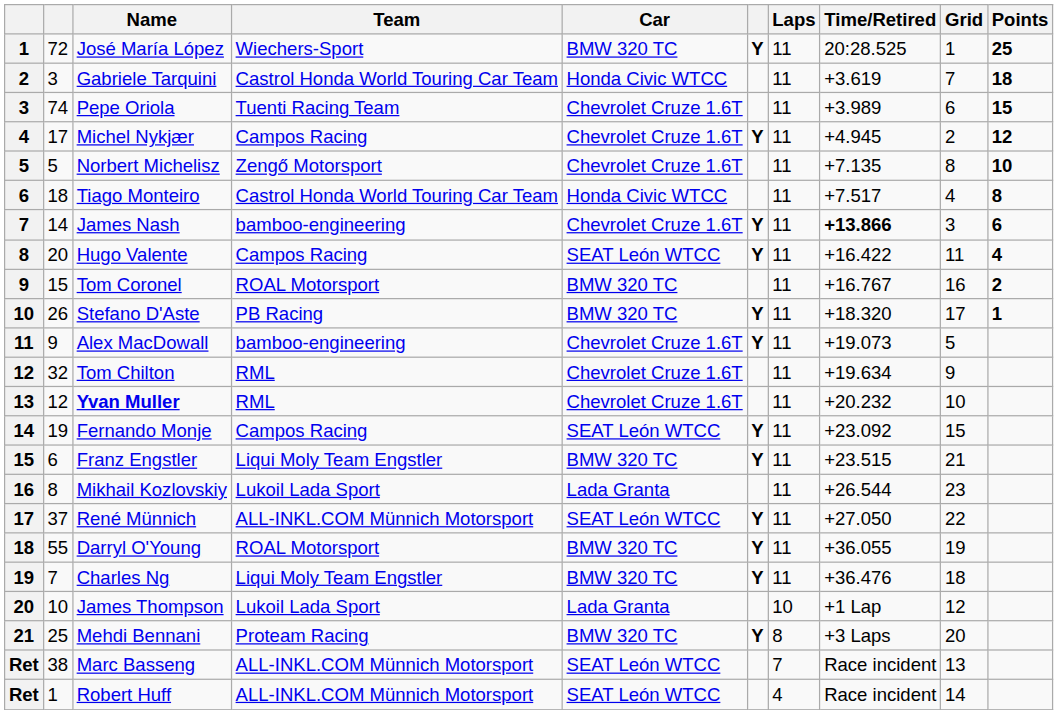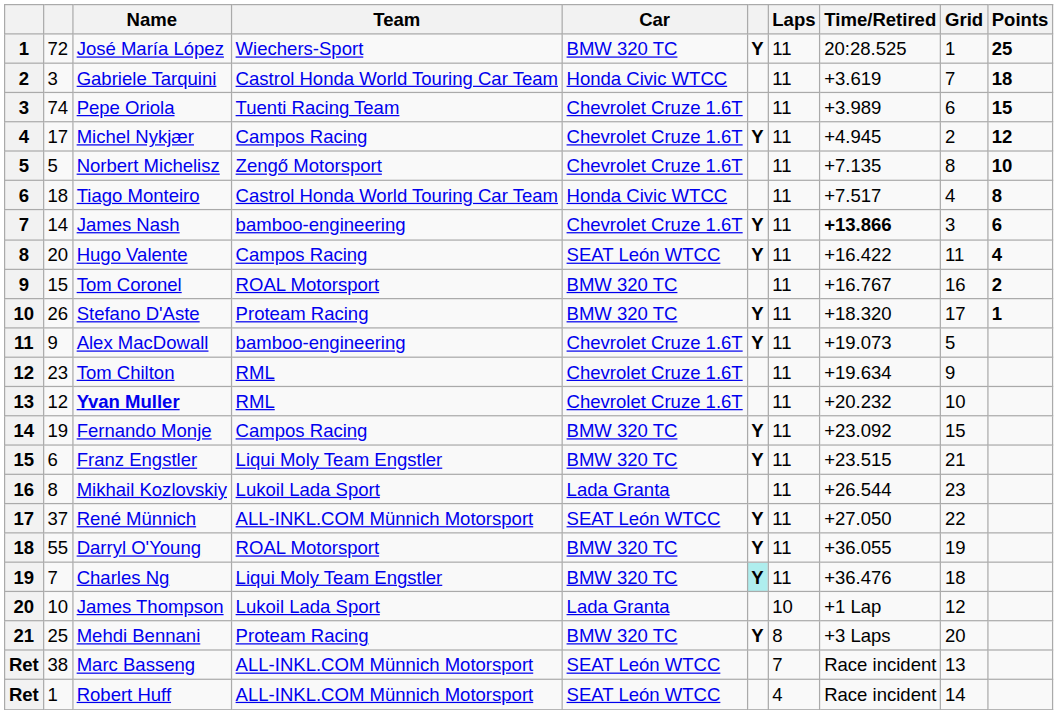 <table class="wikitable sortable" style="font-size: 95%;">
 <tr>
 <th></th>
 <th></th>
 <th>Name</th>
 <th>Team</th>
 <th>Car</th>
 <th></th>
 <th>Laps</th>
 <th>Time/Retired</th>
 <th>Grid</th>
 <th>Points</th>
 </tr>
 <tr>
 <th>1</th>
 <td>72</td>
 <td> <a href='#'>José María López</a></td>
 <td><a href='#'>Wiechers-Sport</a></td>
 <td><a href='#'>BMW 320 TC</a></td>
 <td align=center><strong><span>Y</span></strong></td>
 <td>11</td>
 <td>20:28.525</td>
 <td>1</td>
 <td><strong>25</strong></td>
 </tr>
 <tr>
 <th>2</th>
 <td>3</td>
 <td> <a href='#'>Gabriele Tarquini</a></td>
 <td><a href='#'>Castrol Honda World Touring Car Team</a></td>
 <td><a href='#'>Honda Civic WTCC</a></td>
 <td></td>
 <td>11</td>
 <td>+3.619</td>
 <td>7</td>
 <td><strong>18</strong></td>
 </tr>
 <tr>
 <th>3</th>
 <td>74</td>
 <td> <a href='#'>Pepe Oriola</a></td>
 <td><a href='#'>Tuenti Racing Team</a></td>
 <td><a href='#'>Chevrolet Cruze 1.6T</a></td>
 <td></td>
 <td>11</td>
 <td>+3.989</td>
 <td>6</td>
 <td><strong>15</strong></td>
 </tr>
 <tr>
 <th>4</th>
 <td>17</td>
 <td> <a href='#'>Michel Nykjær</a></td>
 <td><a href='#'>Campos Racing</a></td>
 <td><a href='#'>Chevrolet Cruze 1.6T</a></td>
 <td align=center><strong><span>Y</span></strong></td>
 <td>11</td>
 <td>+4.945</td>
 <td>2</td>
 <td><strong>12</strong></td>
 </tr>
 <tr>
 <th>5</th>
 <td>5</td>
 <td> <a href='#'>Norbert Michelisz</a></td>
 <td><a href='#'>Zengő Motorsport</a></td>
 <td><a href='#'>Chevrolet Cruze 1.6T</a></td>
 <td></td>
 <td>11</td>
 <td>+7.135</td>
 <td>8</td>
 <td><strong>10</strong></td>
 </tr>
 <tr>
 <th>6</th>
 <td>18</td>
 <td> <a href='#'>Tiago Monteiro</a></td>
 <td><a href='#'>Castrol Honda World Touring Car Team</a></td>
 <td><a href='#'>Honda Civic WTCC</a></td>
 <td></td>
 <td>11</td>
 <td>+7.517</td>
 <td>4</td>
 <td><strong>8</strong></td>
 </tr>
 <tr>
 <th>7</th>
 <td>14</td>
 <td> <a href='#'>James Nash</a></td>
 <td><a href='#'>bamboo-engineering</a></td>
 <td><a href='#'>Chevrolet Cruze 1.6T</a></td>
 <td align=center><strong><span>Y</span></strong></td>
 <td>11</td>
 <td><strong>+13.866</strong></td>
 <td>3</td>
 <td><strong>6</strong></td>
 </tr>
 <tr>
 <th>8</th>
 <td>20</td>
 <td> <a href='#'>Hugo Valente</a></td>
 <td><a href='#'>Campos Racing</a></td>
 <td><a href='#'>SEAT León WTCC</a></td>
 <td align=center><strong><span>Y</span></strong></td>
 <td>11</td>
 <td>+16.422</td>
 <td>11</td>
 <td><strong>4</strong></td>
 </tr>
 <tr>
 <th>9</th>
 <td>15</td>
 <td> <a href='#'>Tom Coronel</a></td>
 <td><a href='#'>ROAL Motorsport</a></td>
 <td><a href='#'>BMW 320 TC</a></td>
 <td></td>
 <td>11</td>
 <td>+16.767</td>
 <td>16</td>
 <td><strong>2</strong></td>
 </tr>
 <tr>
 <th>10</th>
 <td>26</td>
 <td> <a href='#'>Stefano D'Aste</a></td>
-<td><a href='#'>PB Racing</a></td>
+<td><a href='#'>Proteam Racing</a></td>
 <td><a href='#'>BMW 320 TC</a></td>
 <td align=center><strong><span>Y</span></strong></td>
 <td>11</td>
 <td>+18.320</td>
 <td>17</td>
 <td><strong>1</strong></td>
 </tr>
 <tr>
 <th>11</th>
 <td>9</td>
 <td> <a href='#'>Alex MacDowall</a></td>
 <td><a href='#'>bamboo-engineering</a></td>
 <td><a href='#'>Chevrolet Cruze 1.6T</a></td>
 <td align=center><strong><span>Y</span></strong></td>
 <td>11</td>
 <td>+19.073</td>
 <td>5</td>
 <td></td>
 </tr>
 <tr>
 <th>12</th>
-<td>32</td>
+<td>23</td>
 <td> <a href='#'>Tom Chilton</a></td>
 <td><a href='#'>RML</a></td>
 <td><a href='#'>Chevrolet Cruze 1.6T</a></td>
 <td></td>
 <td>11</td>
 <td>+19.634</td>
 <td>9</td>
 <td></td>
 </tr>
 <tr>
 <th>13</th>
 <td>12</td>
 <td> <strong><a href='#'>Yvan Muller</a></strong></td>
 <td><a href='#'>RML</a></td>
 <td><a href='#'>Chevrolet Cruze 1.6T</a></td>
 <td></td>
 <td>11</td>
 <td>+20.232</td>
 <td>10</td>
 <td></td>
 </tr>
 <tr>
 <th>14</th>
 <td>19</td>
 <td> <a href='#'>Fernando Monje</a></td>
 <td><a href='#'>Campos Racing</a></td>
-<td><a href='#'>SEAT León WTCC</a></td>
+<td><a href='#'>BMW 320 TC</a></td>
 <td align=center><strong><span>Y</span></strong></td>
 <td>11</td>
 <td>+23.092</td>
 <td>15</td>
 <td></td>
 </tr>
 <tr>
 <th>15</th>
 <td>6</td>
 <td> <a href='#'>Franz Engstler</a></td>
 <td><a href='#'>Liqui Moly Team Engstler</a></td>
 <td><a href='#'>BMW 320 TC</a></td>
 <td align=center><strong><span>Y</span></strong></td>
 <td>11</td>
 <td>+23.515</td>
 <td>21</td>
 <td></td>
 </tr>
 <tr>
 <th>16</th>
 <td>8</td>
 <td> <a href='#'>Mikhail Kozlovskiy</a></td>
 <td><a href='#'>Lukoil Lada Sport</a></td>
 <td><a href='#'>Lada Granta</a></td>
 <td></td>
 <td>11</td>
 <td>+26.544</td>
 <td>23</td>
 <td></td>
 </tr>
 <tr>
 <th>17</th>
 <td>37</td>
 <td> <a href='#'>René Münnich</a></td>
 <td><a href='#'>ALL-INKL.COM Münnich Motorsport</a></td>
 <td><a href='#'>SEAT León WTCC</a></td>
 <td align=center><strong><span>Y</span></strong></td>
 <td>11</td>
 <td>+27.050</td>
 <td>22</td>
 <td></td>
 </tr>
 <tr>
 <th>18</th>
 <td>55</td>
 <td> <a href='#'>Darryl O'Young</a></td>
 <td><a href='#'>ROAL Motorsport</a></td>
 <td><a href='#'>BMW 320 TC</a></td>
 <td align=center><strong><span>Y</span></strong></td>
 <td>11</td>
 <td>+36.055</td>
 <td>19</td>
 <td></td>
 </tr>
 <tr>
 <th>19</th>
 <td>7</td>
 <td> <a href='#'>Charles Ng</a></td>
 <td><a href='#'>Liqui Moly Team Engstler</a></td>
 <td><a href='#'>BMW 320 TC</a></td>
-<td align=center><strong><span>Y</span></strong></td>
+<td align=center style="background: paleturquoise;"><strong><span>Y</span></strong></td>
 <td>11</td>
 <td>+36.476</td>
 <td>18</td>
 <td></td>
 </tr>
 <tr>
 <th>20</th>
 <td>10</td>
 <td> <a href='#'>James Thompson</a></td>
 <td><a href='#'>Lukoil Lada Sport</a></td>
 <td><a href='#'>Lada Granta</a></td>
 <td></td>
 <td>10</td>
 <td>+1 Lap</td>
 <td>12</td>
 <td></td>
 </tr>
 <tr>
 <th>21</th>
 <td>25</td>
 <td> <a href='#'>Mehdi Bennani</a></td>
 <td><a href='#'>Proteam Racing</a></td>
 <td><a href='#'>BMW 320 TC</a></td>
 <td align=center><strong><span>Y</span></strong></td>
 <td>8</td>
 <td>+3 Laps</td>
 <td>20</td>
 <td></td>
 </tr>
 <tr>
 <th>Ret</th>
 <td>38</td>
 <td> <a href='#'>Marc Basseng</a></td>
 <td><a href='#'>ALL-INKL.COM Münnich Motorsport</a></td>
 <td><a href='#'>SEAT León WTCC</a></td>
 <td></td>
 <td>7</td>
 <td>Race incident</td>
 <td>13</td>
 <td></td>
 </tr>
 <tr>
 <th>Ret</th>
 <td>1</td>
 <td> <a href='#'>Robert Huff</a></td>
 <td><a href='#'>ALL-INKL.COM Münnich Motorsport</a></td>
 <td><a href='#'>SEAT León WTCC</a></td>
 <td></td>
 <td>4</td>
 <td>Race incident</td>
 <td>14</td>
 <td></td>
 </tr>
 </table>
